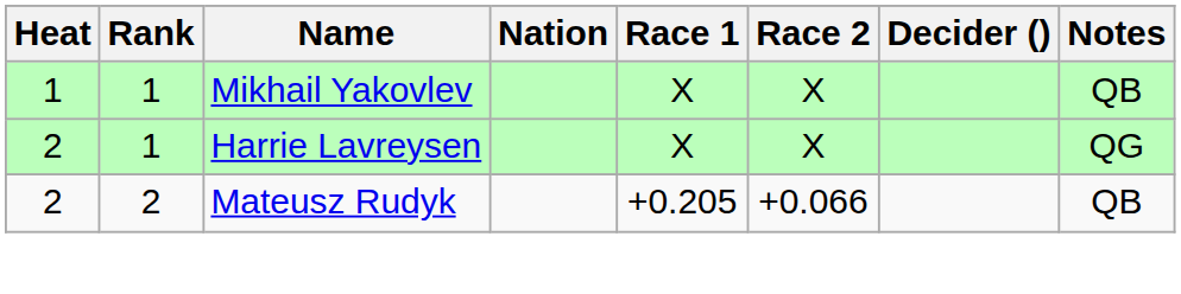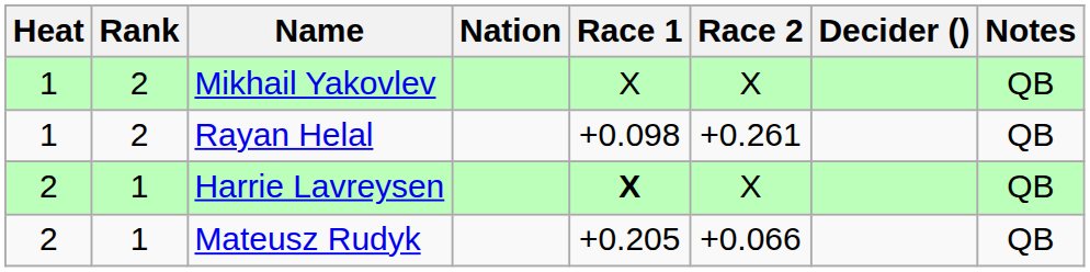 <table class="wikitable sortable" style="text-align:center">
 <tr>
 <th>Heat</th>
 <th>Rank</th>
 <th>Name</th>
 <th>Nation</th>
 <th>Race 1</th>
 <th>Race 2</th>
 <th>Decider ()</th>
 <th>Notes</th>
 </tr>
 <tr bgcolor=bbffbb>
 <td>1</td>
-<td>1</td>
+<td>2</td>
 <td align=left><a href='#'>Mikhail Yakovlev</a></td>
 <td align=left></td>
 <td>X</td>
 <td>X</td>
+<td></td>
+<td>QB</td>
+</tr>
+<tr>
+<td>1</td>
+<td>2</td>
+<td align=left><a href='#'>Rayan Helal</a></td>
+<td align=left></td>
+<td>+0.098</td>
+<td>+0.261</td>
 <td></td>
 <td>QB</td>
 </tr>
 <tr bgcolor=bbffbb>
 <td>2</td>
 <td>1</td>
 <td align=left><a href='#'>Harrie Lavreysen</a></td>
 <td align=left></td>
-<td>X</td>
+<td><strong>X</strong></td>
 <td>X</td>
 <td></td>
-<td>QG</td>
+<td>QB</td>
 </tr>
 <tr>
 <td>2</td>
-<td>2</td>
+<td>1</td>
 <td align=left><a href='#'>Mateusz Rudyk</a></td>
 <td align=left></td>
 <td>+0.205</td>
 <td>+0.066</td>
 <td></td>
 <td>QB</td>
 </tr>
 </table>
